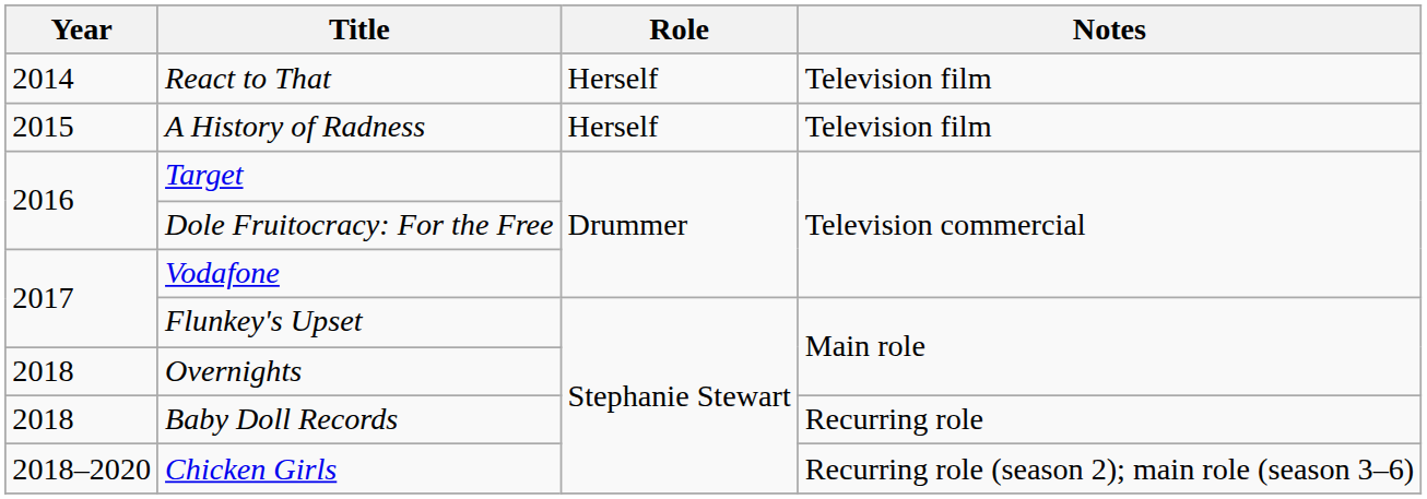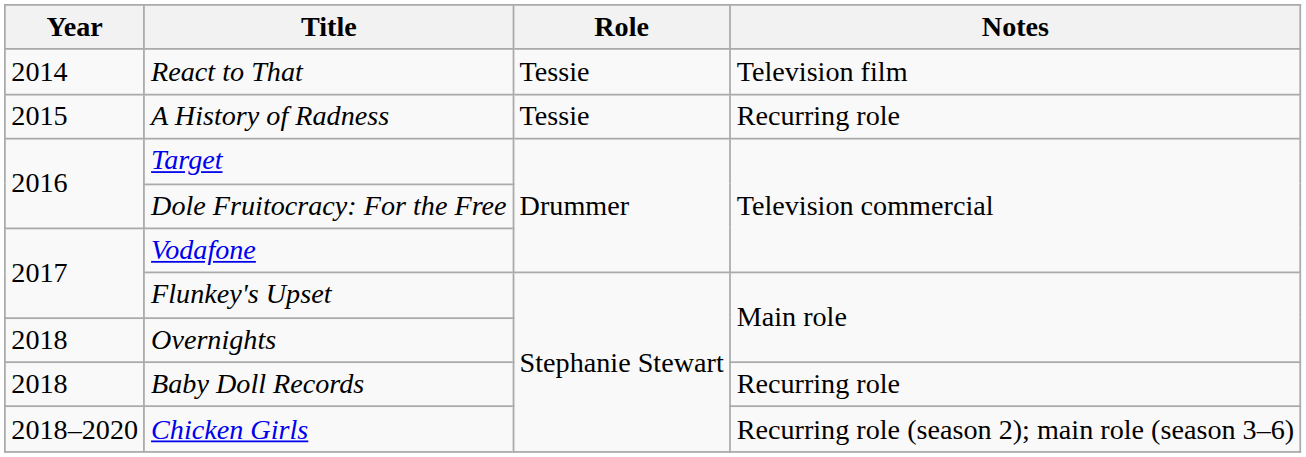 <table class="wikitable sortable">
 <tr>
 <th>Year</th>
 <th>Title</th>
 <th>Role</th>
 <th>Notes</th>
 </tr>
 <tr>
 <td>2014</td>
 <td><em>React to That</em></td>
-<td>Herself</td>
+<td>Tessie</td>
 <td>Television film</td>
 </tr>
 <tr>
 <td>2015</td>
 <td><em>A History of Radness</em></td>
-<td>Herself</td>
-<td>Television film</td>
+<td>Tessie</td>
+<td>Recurring role</td>
 </tr>
 <tr>
 <td rowspan="2">2016</td>
 <td><em><a href='#'>Target</a></em></td>
 <td rowspan="3">Drummer</td>
 <td rowspan="3">Television commercial</td>
 </tr>
 <tr>
 <td><em>Dole Fruitocracy: For the Free</em></td>
 </tr>
 <tr>
 <td rowspan="2">2017</td>
 <td><em><a href='#'>Vodafone</a></em></td>
 </tr>
 <tr>
 <td><em>Flunkey's Upset</em></td>
 <td rowspan="4">Stephanie Stewart</td>
 <td rowspan="2">Main role</td>
 </tr>
 <tr>
 <td>2018</td>
 <td><em>Overnights</em></td>
 </tr>
 <tr>
 <td>2018</td>
 <td><em>Baby Doll Records</em></td>
 <td>Recurring role</td>
 </tr>
 <tr>
 <td>2018–2020</td>
 <td><em><a href='#'>Chicken Girls</a></em></td>
 <td>Recurring role (season 2); main role (season 3–6)</td>
 </tr>
 </table>
